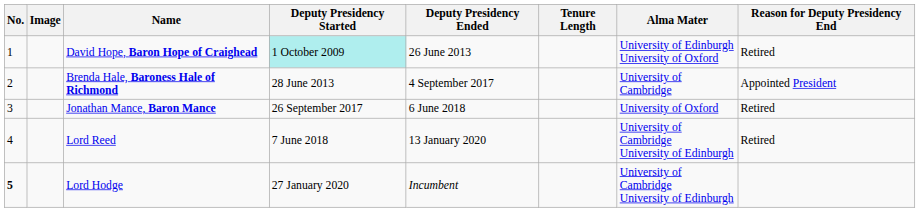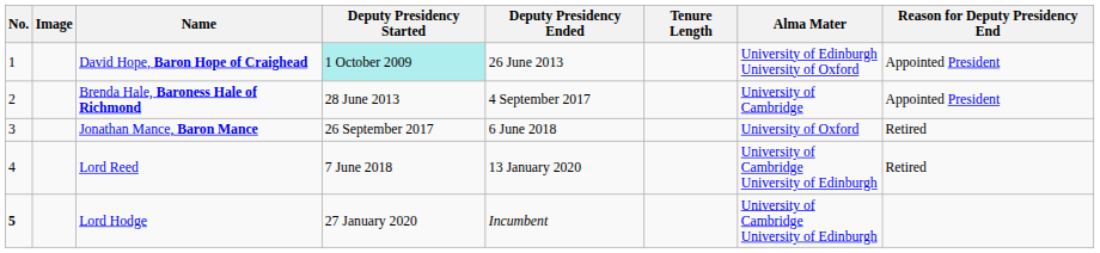 <table class="wikitable">
 <tr>
 <th>No.</th>
 <th>Image</th>
 <th>Name</th>
 <th>Deputy Presidency Started</th>
 <th>Deputy Presidency Ended</th>
 <th>Tenure Length</th>
 <th>Alma Mater</th>
 <th>Reason for Deputy Presidency End</th>
 </tr>
 <tr>
 <td>1</td>
 <td></td>
 <td><a href='#'>David Hope, <strong>Baron Hope of Craighead</strong></a></td>
 <td style="background: paleturquoise;">1 October 2009</td>
 <td>26 June 2013</td>
 <td></td>
 <td><a href='#'>University of Edinburgh</a><br><a href='#'>University of Oxford</a></td>
-<td>Retired</td>
+<td>Appointed <a href='#'>President</a></td>
 </tr>
 <tr>
 <td>2</td>
 <td></td>
 <td><a href='#'>Brenda Hale, <strong>Baroness Hale of Richmond</strong></a></td>
 <td>28 June 2013</td>
 <td>4 September 2017</td>
 <td></td>
 <td><a href='#'>University of Cambridge</a></td>
 <td>Appointed <a href='#'>President</a></td>
 </tr>
 <tr>
 <td>3</td>
 <td></td>
 <td><a href='#'>Jonathan Mance, <strong>Baron Mance</strong></a></td>
 <td>26 September 2017</td>
 <td>6 June 2018</td>
 <td></td>
 <td><a href='#'>University of Oxford</a></td>
 <td>Retired</td>
 </tr>
 <tr>
 <td>4</td>
 <td></td>
 <td><a href='#'>Lord Reed</a></td>
 <td>7 June 2018</td>
 <td>13 January 2020</td>
 <td></td>
 <td><a href='#'>University of Cambridge</a><br><a href='#'>University of Edinburgh</a></td>
 <td>Retired</td>
 </tr>
 <tr>
 <td><strong>5</strong></td>
 <td></td>
 <td><a href='#'>Lord Hodge</a></td>
 <td>27 January 2020</td>
 <td><em>Incumbent</em></td>
 <td></td>
 <td><a href='#'>University of Cambridge</a><br><a href='#'>University of Edinburgh</a></td>
 <td></td>
 </tr>
 </table>
